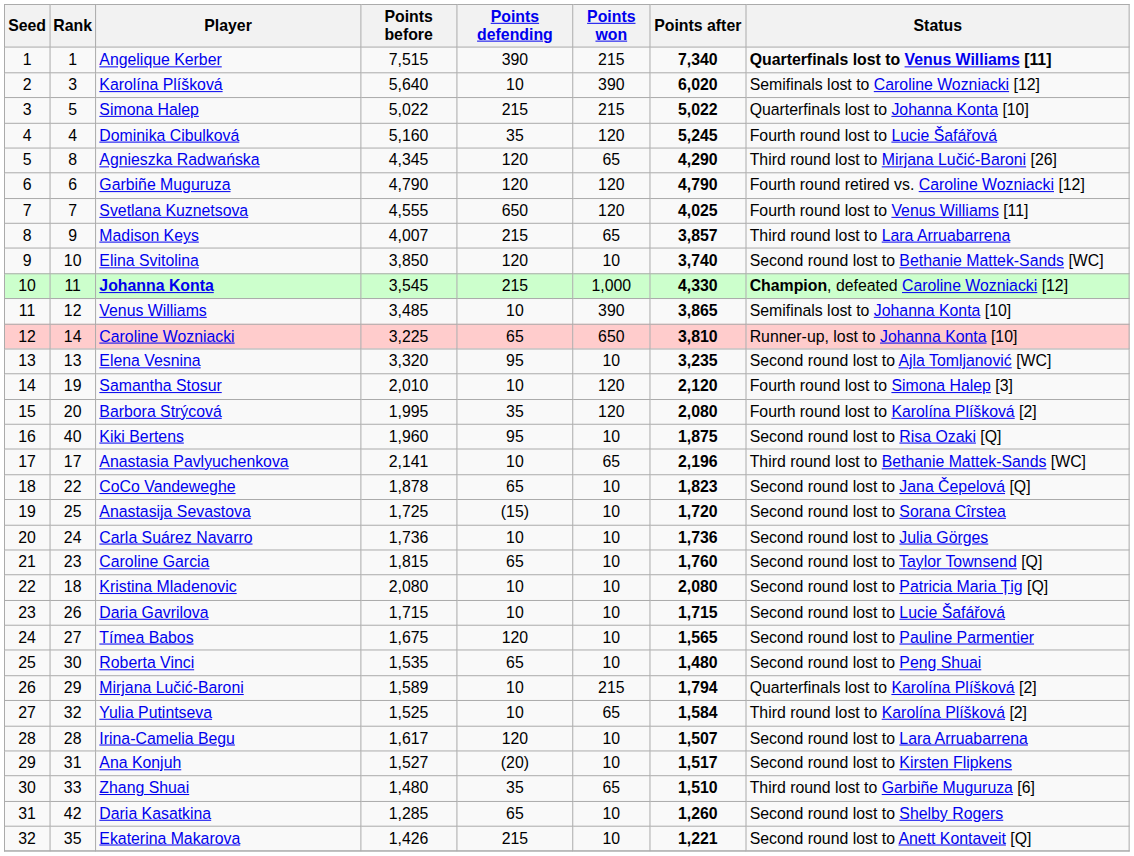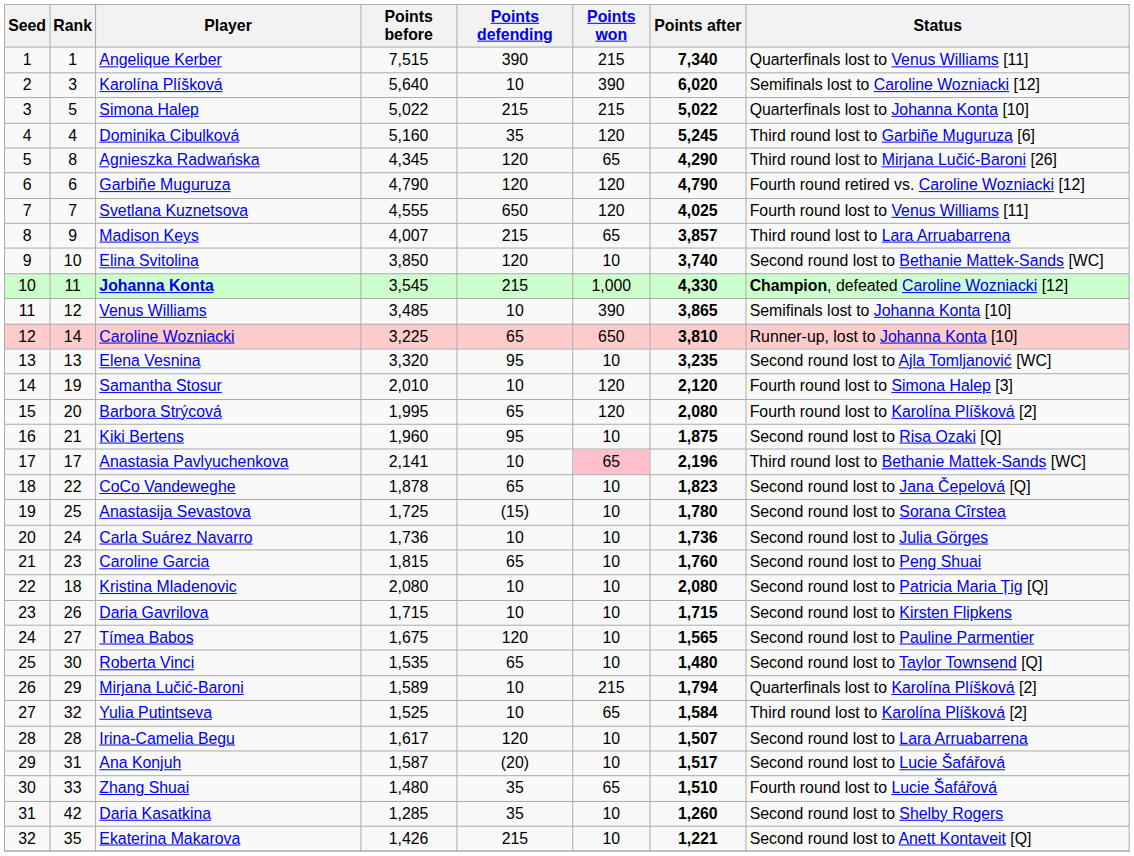 <table class="wikitable sortable">
 <tr>
 <th style="width:30px;">Seed</th>
 <th style="width:30px;">Rank</th>
 <th style="width:260px;">Player</th>
 <th style="width:90px;">Points before</th>
 <th style="width:110px;"><a href='#'>Points defending</a></th>
 <th style="width:70px;"><a href='#'>Points won</a></th>
 <th style="width:90px;">Points after</th>
 <th style="width:380px;">Status</th>
 </tr>
 <tr>
 <td style="text-align:center;">1</td>
 <td style="text-align:center;">1</td>
 <td> <a href='#'>Angelique Kerber</a></td>
 <td style="text-align:center;">7,515</td>
 <td style="text-align:center;">390</td>
 <td style="text-align:center;">215</td>
 <td style="text-align:center;"><strong>7,340</strong></td>
-<td><strong>Quarterfinals lost to  <a href='#'>Venus Williams</a> [11]</strong></td>
+<td>Quarterfinals lost to  <a href='#'>Venus Williams</a> [11]</td>
 </tr>
 <tr>
 <td style="text-align:center;">2</td>
 <td style="text-align:center;">3</td>
 <td> <a href='#'>Karolína Plíšková</a></td>
 <td style="text-align:center;">5,640</td>
 <td style="text-align:center;">10</td>
 <td style="text-align:center;">390</td>
 <td style="text-align:center;"><strong>6,020</strong></td>
 <td>Semifinals lost to  <a href='#'>Caroline Wozniacki</a> [12]</td>
 </tr>
 <tr>
 <td style="text-align:center;">3</td>
 <td style="text-align:center;">5</td>
 <td> <a href='#'>Simona Halep</a></td>
 <td style="text-align:center;">5,022</td>
 <td style="text-align:center;">215</td>
 <td style="text-align:center;">215</td>
 <td style="text-align:center;"><strong>5,022</strong></td>
 <td>Quarterfinals lost to  <a href='#'>Johanna Konta</a> [10]</td>
 </tr>
 <tr>
 <td style="text-align:center;">4</td>
 <td style="text-align:center;">4</td>
 <td> <a href='#'>Dominika Cibulková</a></td>
 <td style="text-align:center;">5,160</td>
 <td style="text-align:center;">35</td>
 <td style="text-align:center;">120</td>
 <td style="text-align:center;"><strong>5,245</strong></td>
-<td>Fourth round lost to  <a href='#'>Lucie Šafářová</a></td>
+<td>Third round  lost to  <a href='#'>Garbiñe Muguruza</a> [6]</td>
 </tr>
 <tr>
 <td style="text-align:center;">5</td>
 <td style="text-align:center;">8</td>
 <td> <a href='#'>Agnieszka Radwańska</a></td>
 <td style="text-align:center;">4,345</td>
 <td style="text-align:center;">120</td>
 <td style="text-align:center;">65</td>
 <td style="text-align:center;"><strong>4,290</strong></td>
 <td>Third round lost to  <a href='#'>Mirjana Lučić-Baroni</a> [26]</td>
 </tr>
 <tr>
 <td style="text-align:center;">6</td>
 <td style="text-align:center;">6</td>
 <td> <a href='#'>Garbiñe Muguruza</a></td>
 <td style="text-align:center;">4,790</td>
 <td style="text-align:center;">120</td>
 <td style="text-align:center;">120</td>
 <td style="text-align:center;"><strong>4,790</strong></td>
 <td>Fourth round retired vs.  <a href='#'>Caroline Wozniacki</a> [12]</td>
 </tr>
 <tr>
 <td style="text-align:center;">7</td>
 <td style="text-align:center;">7</td>
 <td> <a href='#'>Svetlana Kuznetsova</a></td>
 <td style="text-align:center;">4,555</td>
 <td style="text-align:center;">650</td>
 <td style="text-align:center;">120</td>
 <td style="text-align:center;"><strong>4,025</strong></td>
 <td>Fourth round lost to  <a href='#'>Venus Williams</a> [11]</td>
 </tr>
 <tr>
 <td style="text-align:center;">8</td>
 <td style="text-align:center;">9</td>
 <td> <a href='#'>Madison Keys</a></td>
 <td style="text-align:center;">4,007</td>
 <td style="text-align:center;">215</td>
 <td style="text-align:center;">65</td>
 <td style="text-align:center;"><strong>3,857</strong></td>
 <td>Third round lost to  <a href='#'>Lara Arruabarrena</a></td>
 </tr>
 <tr>
 <td style="text-align:center;">9</td>
 <td style="text-align:center;">10</td>
 <td> <a href='#'>Elina Svitolina</a></td>
 <td style="text-align:center;">3,850</td>
 <td style="text-align:center;">120</td>
 <td style="text-align:center;">10</td>
 <td style="text-align:center;"><strong>3,740</strong></td>
 <td>Second round lost to  <a href='#'>Bethanie Mattek-Sands</a> [WC]</td>
 </tr>
 <tr style="background:#cfc;">
 <td style="text-align:center;">10</td>
 <td style="text-align:center;">11</td>
 <td> <strong><a href='#'>Johanna Konta</a></strong></td>
 <td style="text-align:center;">3,545</td>
 <td style="text-align:center;">215</td>
 <td style="text-align:center;">1,000</td>
 <td style="text-align:center;"><strong>4,330</strong></td>
 <td><strong>Champion</strong>, defeated  <a href='#'>Caroline Wozniacki</a> [12]</td>
 </tr>
 <tr>
 <td style="text-align:center;">11</td>
 <td style="text-align:center;">12</td>
 <td> <a href='#'>Venus Williams</a></td>
 <td style="text-align:center;">3,485</td>
 <td style="text-align:center;">10</td>
 <td style="text-align:center;">390</td>
 <td style="text-align:center;"><strong>3,865</strong></td>
 <td>Semifinals lost to  <a href='#'>Johanna Konta</a> [10]</td>
 </tr>
 <tr style="background:#fcc;">
 <td style="text-align:center;">12</td>
 <td style="text-align:center;">14</td>
 <td> <a href='#'>Caroline Wozniacki</a></td>
 <td style="text-align:center;">3,225</td>
 <td style="text-align:center;">65</td>
 <td style="text-align:center;">650</td>
 <td style="text-align:center;"><strong>3,810</strong></td>
 <td>Runner-up, lost to  <a href='#'>Johanna Konta</a> [10]</td>
 </tr>
 <tr>
 <td style="text-align:center;">13</td>
 <td style="text-align:center;">13</td>
 <td> <a href='#'>Elena Vesnina</a></td>
 <td style="text-align:center;">3,320</td>
 <td style="text-align:center;">95</td>
 <td style="text-align:center;">10</td>
 <td style="text-align:center;"><strong>3,235</strong></td>
 <td>Second round lost to  <a href='#'>Ajla Tomljanović</a> [WC]</td>
 </tr>
 <tr>
 <td style="text-align:center;">14</td>
 <td style="text-align:center;">19</td>
 <td> <a href='#'>Samantha Stosur</a></td>
 <td style="text-align:center;">2,010</td>
 <td style="text-align:center;">10</td>
 <td style="text-align:center;">120</td>
 <td style="text-align:center;"><strong>2,120</strong></td>
 <td>Fourth round lost to  <a href='#'>Simona Halep</a> [3]</td>
 </tr>
 <tr>
 <td style="text-align:center;">15</td>
 <td style="text-align:center;">20</td>
 <td> <a href='#'>Barbora Strýcová</a></td>
 <td style="text-align:center;">1,995</td>
-<td style="text-align:center;">35</td>
+<td style="text-align:center;">65</td>
 <td style="text-align:center;">120</td>
 <td style="text-align:center;"><strong>2,080</strong></td>
 <td>Fourth round lost to  <a href='#'>Karolína Plíšková</a> [2]</td>
 </tr>
 <tr>
 <td style="text-align:center;">16</td>
-<td style="text-align:center;">40</td>
+<td style="text-align:center;">21</td>
 <td> <a href='#'>Kiki Bertens</a></td>
 <td style="text-align:center;">1,960</td>
 <td style="text-align:center;">95</td>
 <td style="text-align:center;">10</td>
 <td style="text-align:center;"><strong>1,875</strong></td>
 <td>Second round lost to  <a href='#'>Risa Ozaki</a> [Q]</td>
 </tr>
 <tr>
 <td style="text-align:center;">17</td>
 <td style="text-align:center;">17</td>
 <td> <a href='#'>Anastasia Pavlyuchenkova</a></td>
 <td style="text-align:center;">2,141</td>
 <td style="text-align:center;">10</td>
-<td style="text-align:center;">65</td>
+<td style="background: pink; text-align:center;">65</td>
 <td style="text-align:center;"><strong>2,196</strong></td>
 <td>Third round lost to  <a href='#'>Bethanie Mattek-Sands</a> [WC]</td>
 </tr>
 <tr>
 <td style="text-align:center;">18</td>
 <td style="text-align:center;">22</td>
 <td> <a href='#'>CoCo Vandeweghe</a></td>
 <td style="text-align:center;">1,878</td>
 <td style="text-align:center;">65</td>
 <td style="text-align:center;">10</td>
 <td style="text-align:center;"><strong>1,823</strong></td>
 <td>Second round lost to  <a href='#'>Jana Čepelová</a> [Q]</td>
 </tr>
 <tr>
 <td style="text-align:center;">19</td>
 <td style="text-align:center;">25</td>
 <td> <a href='#'>Anastasija Sevastova</a></td>
 <td style="text-align:center;">1,725</td>
 <td style="text-align:center;">(15)</td>
 <td style="text-align:center;">10</td>
-<td style="text-align:center;"><strong>1,720</strong></td>
+<td style="text-align:center;"><strong>1,780</strong></td>
 <td>Second round lost to  <a href='#'>Sorana Cîrstea</a></td>
 </tr>
 <tr>
 <td style="text-align:center;">20</td>
 <td style="text-align:center;">24</td>
 <td> <a href='#'>Carla Suárez Navarro</a></td>
 <td style="text-align:center;">1,736</td>
 <td style="text-align:center;">10</td>
 <td style="text-align:center;">10</td>
 <td style="text-align:center;"><strong>1,736</strong></td>
 <td>Second round lost to  <a href='#'>Julia Görges</a></td>
 </tr>
 <tr>
 <td style="text-align:center;">21</td>
 <td style="text-align:center;">23</td>
 <td> <a href='#'>Caroline Garcia</a></td>
 <td style="text-align:center;">1,815</td>
 <td style="text-align:center;">65</td>
 <td style="text-align:center;">10</td>
 <td style="text-align:center;"><strong>1,760</strong></td>
-<td>Second round lost to  <a href='#'>Taylor Townsend</a> [Q]</td>
+<td>Second round lost to  <a href='#'>Peng Shuai</a></td>
 </tr>
 <tr>
 <td style="text-align:center;">22</td>
 <td style="text-align:center;">18</td>
 <td> <a href='#'>Kristina Mladenovic</a></td>
 <td style="text-align:center;">2,080</td>
 <td style="text-align:center;">10</td>
 <td style="text-align:center;">10</td>
 <td style="text-align:center;"><strong>2,080</strong></td>
 <td>Second round lost to  <a href='#'>Patricia Maria Țig</a> [Q]</td>
 </tr>
 <tr>
 <td style="text-align:center;">23</td>
 <td style="text-align:center;">26</td>
 <td> <a href='#'>Daria Gavrilova</a></td>
 <td style="text-align:center;">1,715</td>
 <td style="text-align:center;">10</td>
 <td style="text-align:center;">10</td>
 <td style="text-align:center;"><strong>1,715</strong></td>
-<td>Second round lost to  <a href='#'>Lucie Šafářová</a></td>
+<td>Second round lost to  <a href='#'>Kirsten Flipkens</a></td>
 </tr>
 <tr>
 <td style="text-align:center;">24</td>
 <td style="text-align:center;">27</td>
 <td> <a href='#'>Tímea Babos</a></td>
 <td style="text-align:center;">1,675</td>
 <td style="text-align:center;">120</td>
 <td style="text-align:center;">10</td>
 <td style="text-align:center;"><strong>1,565</strong></td>
 <td>Second round lost to  <a href='#'>Pauline Parmentier</a></td>
 </tr>
 <tr>
 <td style="text-align:center;">25</td>
 <td style="text-align:center;">30</td>
 <td> <a href='#'>Roberta Vinci</a></td>
 <td style="text-align:center;">1,535</td>
 <td style="text-align:center;">65</td>
 <td style="text-align:center;">10</td>
 <td style="text-align:center;"><strong>1,480</strong></td>
-<td>Second round lost to  <a href='#'>Peng Shuai</a></td>
+<td>Second round lost to  <a href='#'>Taylor Townsend</a> [Q]</td>
 </tr>
 <tr>
 <td style="text-align:center;">26</td>
 <td style="text-align:center;">29</td>
 <td> <a href='#'>Mirjana Lučić-Baroni</a></td>
 <td style="text-align:center;">1,589</td>
 <td style="text-align:center;">10</td>
 <td style="text-align:center;">215</td>
 <td style="text-align:center;"><strong> 1,794</strong></td>
 <td>Quarterfinals lost to  <a href='#'>Karolína Plíšková</a> [2]</td>
 </tr>
 <tr>
 <td style="text-align:center;">27</td>
 <td style="text-align:center;">32</td>
 <td> <a href='#'>Yulia Putintseva</a></td>
 <td style="text-align:center;">1,525</td>
 <td style="text-align:center;">10</td>
 <td style="text-align:center;">65</td>
 <td style="text-align:center;"><strong>1,584</strong></td>
 <td>Third round lost to  <a href='#'>Karolína Plíšková</a> [2]</td>
 </tr>
 <tr>
 <td style="text-align:center;">28</td>
 <td style="text-align:center;">28</td>
 <td> <a href='#'>Irina-Camelia Begu</a></td>
 <td style="text-align:center;">1,617</td>
 <td style="text-align:center;">120</td>
 <td style="text-align:center;">10</td>
 <td style="text-align:center;"><strong>1,507</strong></td>
 <td>Second round lost to  <a href='#'>Lara Arruabarrena</a></td>
 </tr>
 <tr>
 <td style="text-align:center;">29</td>
 <td style="text-align:center;">31</td>
 <td> <a href='#'>Ana Konjuh</a></td>
-<td style="text-align:center;">1,527</td>
+<td style="text-align:center;">1,587</td>
 <td style="text-align:center;">(20)</td>
 <td style="text-align:center;">10</td>
 <td style="text-align:center;"><strong>1,517</strong></td>
-<td>Second round lost to  <a href='#'>Kirsten Flipkens</a></td>
+<td>Second round lost to  <a href='#'>Lucie Šafářová</a></td>
 </tr>
 <tr>
 <td style="text-align:center;">30</td>
 <td style="text-align:center;">33</td>
 <td> <a href='#'>Zhang Shuai</a></td>
 <td style="text-align:center;">1,480</td>
 <td style="text-align:center;">35</td>
 <td style="text-align:center;">65</td>
 <td style="text-align:center;"><strong>1,510</strong></td>
-<td>Third round  lost to  <a href='#'>Garbiñe Muguruza</a> [6]</td>
+<td>Fourth round lost to  <a href='#'>Lucie Šafářová</a></td>
 </tr>
 <tr>
 <td style="text-align:center;">31</td>
 <td style="text-align:center;">42</td>
 <td> <a href='#'>Daria Kasatkina</a></td>
 <td style="text-align:center;">1,285</td>
-<td style="text-align:center;">65</td>
+<td style="text-align:center;">35</td>
 <td style="text-align:center;">10</td>
 <td style="text-align:center;"><strong>1,260</strong></td>
 <td>Second round lost to  <a href='#'>Shelby Rogers</a></td>
 </tr>
 <tr>
 <td style="text-align:center;">32</td>
 <td style="text-align:center;">35</td>
 <td> <a href='#'>Ekaterina Makarova</a></td>
 <td style="text-align:center;">1,426</td>
 <td style="text-align:center;">215</td>
 <td style="text-align:center;">10</td>
 <td style="text-align:center;"><strong>1,221</strong></td>
 <td>Second round lost to  <a href='#'>Anett Kontaveit</a> [Q]</td>
 </tr>
 <tr>
 </tr>
 </table>
